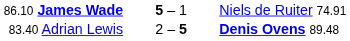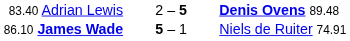 <table style="text-align:center">
 <tr>
 <th width=223></th>
 <th width=100></th>
 <th width=223></th>
 </tr>
 <tr>
+<td align=right><small>83.40</small> <a href='#'>Adrian Lewis</a> </td>
+<td>2 – <strong>5</strong></td>
+<td align=left> <strong><a href='#'>Denis Ovens</a></strong> <small>89.48</small></td>
+</tr>
+<tr>
 <td align=right><small>86.10</small> <strong><a href='#'>James Wade</a></strong> </td>
 <td><strong>5</strong> – 1</td>
 <td align=left> <a href='#'>Niels de Ruiter</a> <small>74.91</small></td>
 </tr>
-<tr>
-<td align=right><small>83.40</small> <a href='#'>Adrian Lewis</a> </td>
-<td>2 – <strong>5</strong></td>
-<td align=left> <strong><a href='#'>Denis Ovens</a></strong> <small>89.48</small></td>
-</tr>
 </table>
